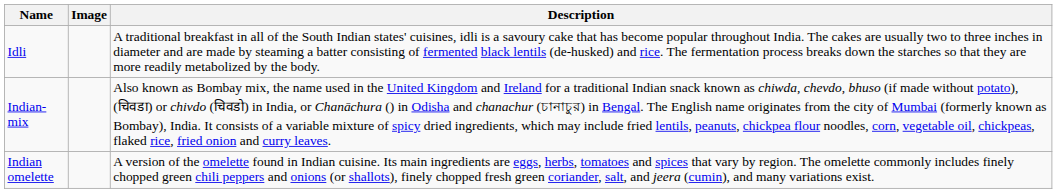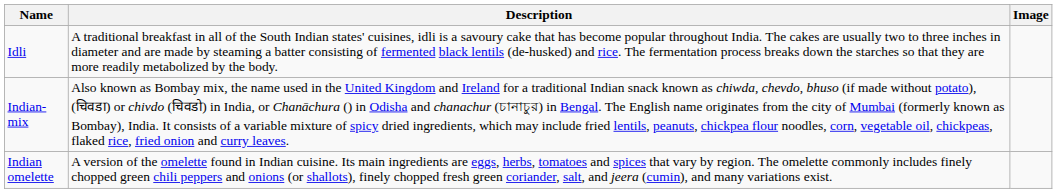 <table class="wikitable">
 <tr>
 <th>Name</th>
+<th>Description</th>
 <th>Image</th>
-<th>Description</th>
 </tr>
 <tr>
 <td><a href='#'>Idli</a></td>
+<td>A traditional breakfast in all of the South Indian states' cuisines, idli is a savoury cake that has become popular throughout India. The cakes are usually two to three inches in diameter and are made by steaming a batter consisting of <a href='#'>fermented</a> <a href='#'>black lentils</a> (de-husked) and <a href='#'>rice</a>. The fermentation process breaks down the starches so that they are more readily metabolized by the body.</td>
 <td></td>
-<td>A traditional breakfast in all of the South Indian states' cuisines, idli is a savoury cake that has become popular throughout India. The cakes are usually two to three inches in diameter and are made by steaming a batter consisting of <a href='#'>fermented</a> <a href='#'>black lentils</a> (de-husked) and <a href='#'>rice</a>. The fermentation process breaks down the starches so that they are more readily metabolized by the body.</td>
 </tr>
 <tr>
 <td><a href='#'>Indian-mix</a></td>
+<td>Also known as Bombay mix, the name used in the <a href='#'>United Kingdom</a> and <a href='#'>Ireland</a> for a traditional Indian snack known as <em>chiwda</em>, <em>chevdo</em>, <em>bhuso</em> (if made without <a href='#'>potato</a>), <em></em> (चिवडा) or <em>chivdo</em> (चिवडो) in India, or <em>Chanāchura</em> ()  in <a href='#'>Odisha</a> and <em>chanachur</em> (চানাচুর) in <a href='#'>Bengal</a>.  The English name originates from the city of <a href='#'>Mumbai</a> (formerly known as Bombay), India. It consists of a variable mixture of <a href='#'>spicy</a> dried ingredients, which may include fried <a href='#'>lentils</a>, <a href='#'>peanuts</a>, <a href='#'>chickpea flour</a> noodles, <a href='#'>corn</a>, <a href='#'>vegetable oil</a>, <a href='#'>chickpeas</a>, flaked <a href='#'>rice</a>, <a href='#'>fried onion</a> and <a href='#'>curry leaves</a>.</td>
 <td></td>
-<td>Also known as Bombay mix, the name used in the <a href='#'>United Kingdom</a> and <a href='#'>Ireland</a> for a traditional Indian snack known as <em>chiwda</em>, <em>chevdo</em>, <em>bhuso</em> (if made without <a href='#'>potato</a>), <em></em> (चिवडा) or <em>chivdo</em> (चिवडो) in India, or <em>Chanāchura</em> ()  in <a href='#'>Odisha</a> and <em>chanachur</em> (চানাচুর) in <a href='#'>Bengal</a>.  The English name originates from the city of <a href='#'>Mumbai</a> (formerly known as Bombay), India. It consists of a variable mixture of <a href='#'>spicy</a> dried ingredients, which may include fried <a href='#'>lentils</a>, <a href='#'>peanuts</a>, <a href='#'>chickpea flour</a> noodles, <a href='#'>corn</a>, <a href='#'>vegetable oil</a>, <a href='#'>chickpeas</a>, flaked <a href='#'>rice</a>, <a href='#'>fried onion</a> and <a href='#'>curry leaves</a>.</td>
 </tr>
 <tr>
 <td><a href='#'>Indian omelette</a></td>
+<td>A version of the <a href='#'>omelette</a> found in Indian cuisine.  Its main ingredients are <a href='#'>eggs</a>, <a href='#'>herbs</a>, <a href='#'>tomatoes</a> and <a href='#'>spices</a> that vary by region. The omelette commonly includes finely chopped green <a href='#'>chili peppers</a> and <a href='#'>onions</a> (or <a href='#'>shallots</a>), finely chopped fresh green <a href='#'>coriander</a>, <a href='#'>salt</a>, and <em>jeera</em> (<a href='#'>cumin</a>), and many variations exist.</td>
 <td></td>
-<td>A version of the <a href='#'>omelette</a> found in Indian cuisine.  Its main ingredients are <a href='#'>eggs</a>, <a href='#'>herbs</a>, <a href='#'>tomatoes</a> and <a href='#'>spices</a> that vary by region. The omelette commonly includes finely chopped green <a href='#'>chili peppers</a> and <a href='#'>onions</a> (or <a href='#'>shallots</a>), finely chopped fresh green <a href='#'>coriander</a>, <a href='#'>salt</a>, and <em>jeera</em> (<a href='#'>cumin</a>), and many variations exist.</td>
 </tr>
 </table>
